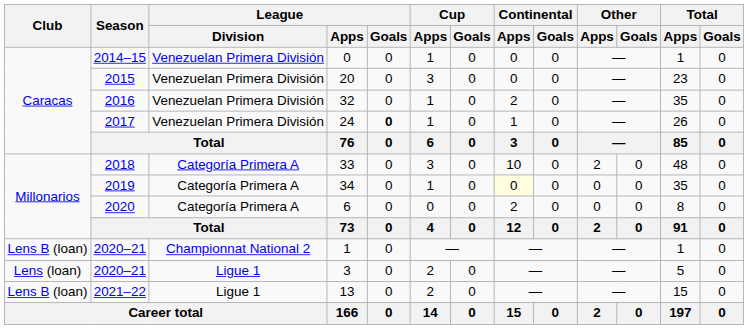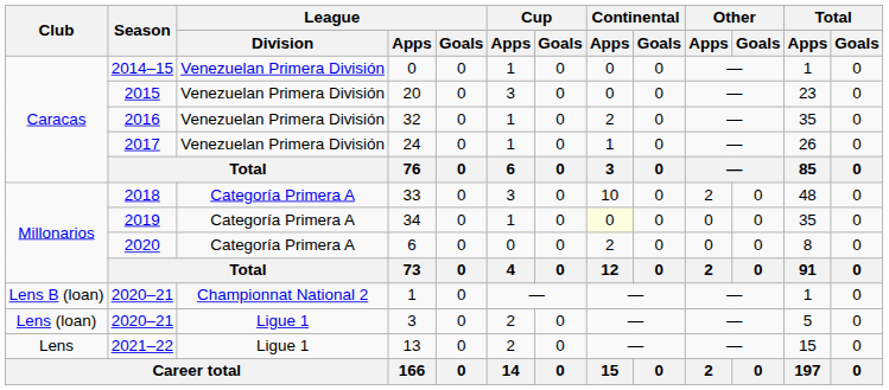 <table class="wikitable" style="text-align:center">
 <tr>
 <th rowspan="2">Club</th>
 <th rowspan="2">Season</th>
 <th colspan="3">League</th>
 <th colspan="2">Cup</th>
 <th colspan="2">Continental</th>
 <th colspan="2">Other</th>
 <th colspan="2">Total</th>
 </tr>
 <tr>
 <th>Division</th>
 <th>Apps</th>
 <th>Goals</th>
 <th>Apps</th>
 <th>Goals</th>
 <th>Apps</th>
 <th>Goals</th>
 <th>Apps</th>
 <th>Goals</th>
 <th>Apps</th>
 <th>Goals</th>
 </tr>
 <tr>
 <td rowspan="5"><a href='#'>Caracas</a></td>
 <td><a href='#'>2014–15</a></td>
 <td><a href='#'>Venezuelan Primera División</a></td>
 <td>0</td>
 <td>0</td>
 <td>1</td>
 <td>0</td>
 <td>0</td>
 <td>0</td>
 <td colspan="2">—</td>
 <td>1</td>
 <td>0</td>
 </tr>
 <tr>
 <td><a href='#'>2015</a></td>
 <td>Venezuelan Primera División</td>
 <td>20</td>
 <td>0</td>
 <td>3</td>
 <td>0</td>
 <td>0</td>
 <td>0</td>
 <td colspan="2">—</td>
 <td>23</td>
 <td>0</td>
 </tr>
 <tr>
 <td><a href='#'>2016</a></td>
 <td>Venezuelan Primera División</td>
 <td>32</td>
 <td>0</td>
 <td>1</td>
 <td>0</td>
 <td>2</td>
 <td>0</td>
 <td colspan="2">—</td>
 <td>35</td>
 <td>0</td>
 </tr>
 <tr>
 <td><a href='#'>2017</a></td>
 <td>Venezuelan Primera División</td>
 <td>24</td>
-<td><strong>0</strong></td>
+<td>0</td>
 <td>1</td>
 <td>0</td>
 <td>1</td>
 <td>0</td>
 <td colspan="2">—</td>
 <td>26</td>
 <td>0</td>
 </tr>
 <tr>
 <th colspan="2">Total</th>
 <th>76</th>
 <th>0</th>
 <th>6</th>
 <th>0</th>
 <th>3</th>
 <th>0</th>
 <th colspan="2">—</th>
 <th>85</th>
 <th>0</th>
 </tr>
 <tr>
 <td rowspan="4"><a href='#'>Millonarios</a></td>
 <td><a href='#'>2018</a></td>
 <td><a href='#'>Categoría Primera A</a></td>
 <td>33</td>
 <td>0</td>
 <td>3</td>
 <td>0</td>
 <td>10</td>
 <td>0</td>
 <td>2</td>
 <td>0</td>
 <td>48</td>
 <td>0</td>
 </tr>
 <tr>
 <td><a href='#'>2019</a></td>
 <td>Categoría Primera A</td>
 <td>34</td>
 <td>0</td>
 <td>1</td>
 <td>0</td>
 <td style="background: lightyellow;">0</td>
 <td>0</td>
 <td>0</td>
 <td>0</td>
 <td>35</td>
 <td>0</td>
 </tr>
 <tr>
 <td><a href='#'>2020</a></td>
 <td>Categoría Primera A</td>
 <td>6</td>
 <td>0</td>
 <td>0</td>
 <td>0</td>
 <td>2</td>
 <td>0</td>
 <td>0</td>
 <td>0</td>
 <td>8</td>
 <td>0</td>
 </tr>
 <tr>
 <th colspan="2">Total</th>
 <th>73</th>
 <th>0</th>
 <th>4</th>
 <th>0</th>
 <th>12</th>
 <th>0</th>
 <th>2</th>
 <th>0</th>
 <th>91</th>
 <th>0</th>
 </tr>
 <tr>
 <td><a href='#'>Lens B</a> (loan)</td>
 <td><a href='#'>2020–21</a></td>
 <td><a href='#'>Championnat National 2</a></td>
 <td>1</td>
 <td>0</td>
 <td colspan="2">—</td>
 <td colspan="2">—</td>
 <td colspan="2">—</td>
 <td>1</td>
 <td>0</td>
 </tr>
 <tr>
 <td><a href='#'>Lens</a> (loan)</td>
 <td><a href='#'>2020–21</a></td>
 <td><a href='#'>Ligue 1</a></td>
 <td>3</td>
 <td>0</td>
 <td>2</td>
 <td>0</td>
 <td colspan="2">—</td>
 <td colspan="2">—</td>
 <td>5</td>
 <td>0</td>
 </tr>
 <tr>
-<td><a href='#'>Lens B</a> (loan)</td>
+<td>Lens</td>
 <td><a href='#'>2021–22</a></td>
 <td>Ligue 1</td>
 <td>13</td>
 <td>0</td>
 <td>2</td>
 <td>0</td>
 <td colspan="2">—</td>
 <td colspan="2">—</td>
 <td>15</td>
 <td>0</td>
 </tr>
 <tr>
 <th colspan="3">Career total</th>
 <th>166</th>
 <th>0</th>
 <th>14</th>
 <th>0</th>
 <th>15</th>
 <th>0</th>
 <th>2</th>
 <th>0</th>
 <th>197</th>
 <th>0</th>
 </tr>
 </table>
